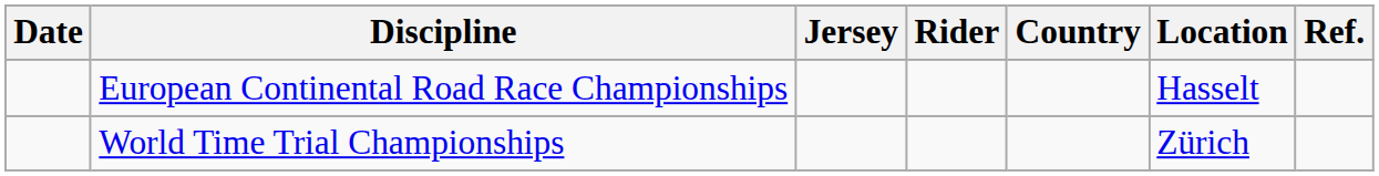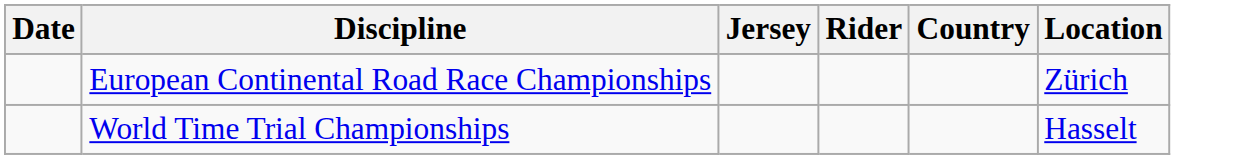 <table class="wikitable sortable">
 <tr>
 <th>Date</th>
 <th>Discipline</th>
 <th>Jersey</th>
 <th>Rider</th>
 <th>Country</th>
 <th>Location</th>
-<th class="unsortable">Ref.</th>
 </tr>
 <tr>
 <td></td>
 <td><a href='#'>European Continental Road Race Championships</a></td>
 <td align="center"></td>
 <td></td>
 <td></td>
-<td><a href='#'>Hasselt</a></td>
-<td align="center"></td>
+<td><a href='#'>Zürich</a></td>
 </tr>
 <tr>
 <td></td>
 <td><a href='#'>World Time Trial Championships</a></td>
 <td align="center"></td>
 <td></td>
 <td></td>
-<td><a href='#'>Zürich</a></td>
-<td align="center"></td>
+<td><a href='#'>Hasselt</a></td>
 </tr>
 </table>
